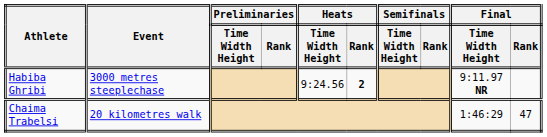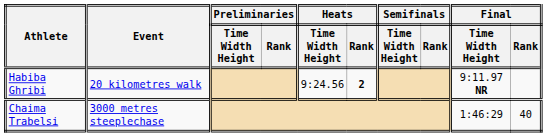 <table class=wikitable style="font-size:90%; border: double;">
 <tr>
 <th rowspan="2" style="border-right:double">Athlete</th>
 <th rowspan="2" style="border-right:double">Event</th>
 <th colspan="2" style="border-right:double; border-bottom:double;">Preliminaries</th>
 <th colspan="2" style="border-right:double; border-bottom:double;">Heats</th>
 <th colspan="2" style="border-right:double; border-bottom:double;">Semifinals</th>
 <th colspan="2" style="border-right:double; border-bottom:double;">Final</th>
 </tr>
 <tr>
 <th>Time<br>Width<br>Height</th>
 <th style="border-right:double">Rank</th>
 <th>Time<br>Width<br>Height</th>
 <th style="border-right:double">Rank</th>
 <th>Time<br>Width<br>Height</th>
 <th style="border-right:double">Rank</th>
 <th>Time<br>Width<br>Height</th>
 <th style="border-right:double">Rank</th>
 </tr>
 <tr style="border-top: double;">
 <td style="border-right:double"><a href='#'>Habiba Ghribi</a></td>
-<td style="border-right:double"><a href='#'>3000 metres steeplechase</a></td>
+<td style="border-right:double"><a href='#'>20 kilometres walk</a></td>
 <td style="border-right:double" colspan= 2 bgcolor="wheat"></td>
 <td align=center>9:24.56</td>
 <td align=center style="border-right:double"><strong>2</strong></td>
 <td style="border-right:double" colspan= 2 bgcolor="wheat"></td>
 <td align=center>9:11.97 <strong>NR</strong></td>
 <td align=center></td>
 </tr>
 <tr style="border-top: double;">
 <td style="border-right:double"><a href='#'>Chaima Trabelsi</a></td>
-<td style="border-right:double"><a href='#'>20 kilometres walk</a></td>
+<td style="border-right:double"><a href='#'>3000 metres steeplechase</a></td>
 <td style="border-right:double" colspan= 6 bgcolor="wheat"></td>
 <td align=center>1:46:29</td>
-<td align=center>47</td>
+<td align=center>40</td>
 </tr>
 </table>
